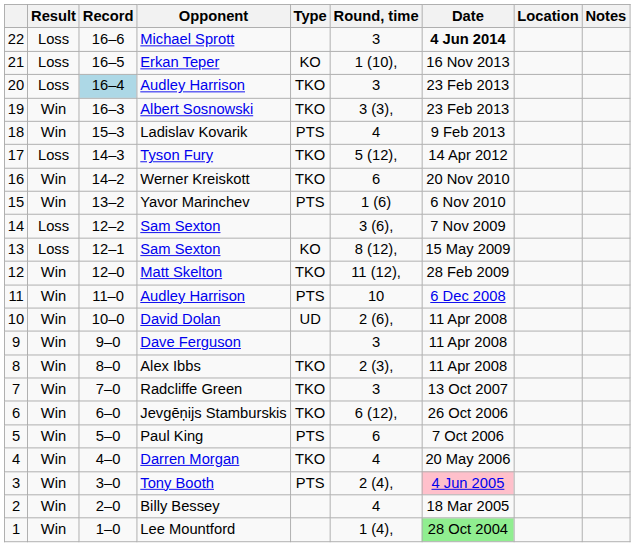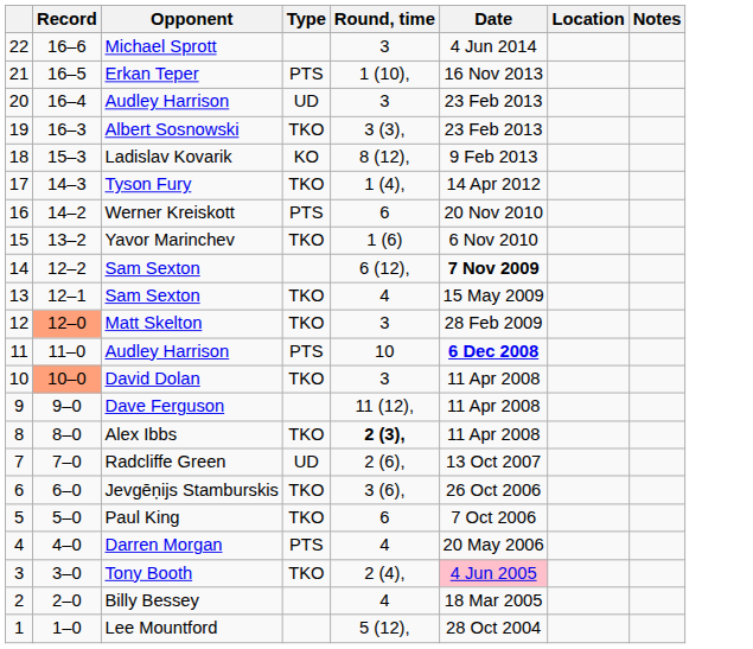 <table class="wikitable" style="text-align:center">
 <tr>
 <th></th>
-<th>Result</th>
 <th>Record</th>
 <th>Opponent</th>
 <th>Type</th>
 <th>Round, time</th>
 <th>Date</th>
 <th>Location</th>
 <th>Notes</th>
 </tr>
 <tr>
 <td>22</td>
-<td>Loss</td>
 <td>16–6</td>
 <td style="text-align:left;"><a href='#'>Michael Sprott</a></td>
 <td></td>
 <td>3</td>
-<td><strong>4 Jun 2014</strong></td>
+<td>4 Jun 2014</td>
 <td style="text-align:left;"></td>
 <td style="text-align:left;"></td>
 </tr>
 <tr>
 <td>21</td>
-<td>Loss</td>
 <td>16–5</td>
 <td style="text-align:left;"><a href='#'>Erkan Teper</a></td>
-<td>KO</td>
+<td>PTS</td>
 <td>1 (10), </td>
 <td>16 Nov 2013</td>
 <td style="text-align:left;"></td>
 <td></td>
 </tr>
 <tr>
 <td>20</td>
-<td>Loss</td>
-<td style="background: lightblue;">16–4</td>
+<td>16–4</td>
 <td style="text-align:left;"><a href='#'>Audley Harrison</a></td>
-<td>TKO</td>
+<td>UD</td>
 <td>3</td>
 <td>23 Feb 2013</td>
 <td style="text-align:left;"></td>
 <td style="text-align:left;"></td>
 </tr>
 <tr>
 <td>19</td>
-<td>Win</td>
 <td>16–3</td>
 <td style="text-align:left;"><a href='#'>Albert Sosnowski</a></td>
 <td>TKO</td>
 <td>3 (3), </td>
 <td>23 Feb 2013</td>
 <td style="text-align:left;"></td>
 <td style="text-align:left;"></td>
 </tr>
 <tr>
 <td>18</td>
-<td>Win</td>
 <td>15–3</td>
 <td style="text-align:left;">Ladislav Kovarik</td>
-<td>PTS</td>
-<td>4</td>
+<td>KO</td>
+<td>8 (12), </td>
 <td>9 Feb 2013</td>
 <td style="text-align:left;"></td>
 <td></td>
 </tr>
 <tr>
 <td>17</td>
-<td>Loss</td>
 <td>14–3</td>
 <td style="text-align:left;"><a href='#'>Tyson Fury</a></td>
 <td>TKO</td>
-<td>5 (12), </td>
+<td>1 (4), </td>
 <td>14 Apr 2012</td>
 <td style="text-align:left;"></td>
 <td style="text-align:left;"></td>
 </tr>
 <tr>
 <td>16</td>
-<td>Win</td>
 <td>14–2</td>
 <td style="text-align:left;">Werner Kreiskott</td>
-<td>TKO</td>
+<td>PTS</td>
 <td>6</td>
 <td>20 Nov 2010</td>
 <td style="text-align:left;"></td>
 <td></td>
 </tr>
 <tr>
 <td>15</td>
-<td>Win</td>
 <td>13–2</td>
 <td style="text-align:left;">Yavor Marinchev</td>
-<td>PTS</td>
+<td>TKO</td>
 <td>1 (6)</td>
 <td>6 Nov 2010</td>
 <td style="text-align:left;"></td>
 <td></td>
 </tr>
 <tr>
 <td>14</td>
-<td>Loss</td>
 <td>12–2</td>
 <td style="text-align:left;"><a href='#'>Sam Sexton</a></td>
 <td></td>
-<td>3 (6), </td>
-<td>7 Nov 2009</td>
+<td>6 (12), </td>
+<td><strong>7 Nov 2009</strong></td>
 <td style="text-align:left;"></td>
 <td style="text-align:left;"></td>
 </tr>
 <tr>
 <td>13</td>
-<td>Loss</td>
 <td>12–1</td>
 <td style="text-align:left;"><a href='#'>Sam Sexton</a></td>
-<td>KO</td>
-<td>8 (12), </td>
+<td>TKO</td>
+<td>4</td>
 <td>15 May 2009</td>
 <td style="text-align:left;"></td>
 <td style="text-align:left;"></td>
 </tr>
 <tr>
 <td>12</td>
-<td>Win</td>
-<td>12–0</td>
+<td style="background: lightsalmon;">12–0</td>
 <td style="text-align:left;"><a href='#'>Matt Skelton</a></td>
 <td>TKO</td>
-<td>11 (12), </td>
+<td>3</td>
 <td>28 Feb 2009</td>
 <td style="text-align:left;"></td>
 <td style="text-align:left;"></td>
 </tr>
 <tr>
 <td>11</td>
-<td>Win</td>
 <td>11–0</td>
 <td style="text-align:left;"><a href='#'>Audley Harrison</a></td>
 <td>PTS</td>
 <td>10</td>
-<td><a href='#'>6 Dec 2008</a></td>
+<td><strong><a href='#'>6 Dec 2008</a></strong></td>
 <td style="text-align:left;"></td>
 <td></td>
 </tr>
 <tr>
 <td>10</td>
-<td>Win</td>
-<td>10–0</td>
+<td style="background: lightsalmon;">10–0</td>
 <td style="text-align:left;"><a href='#'>David Dolan</a></td>
-<td>UD</td>
-<td>2 (6), </td>
+<td>TKO</td>
+<td>3</td>
 <td>11 Apr 2008</td>
 <td style="text-align:left;"></td>
 <td style="text-align:left;"></td>
 </tr>
 <tr>
 <td>9</td>
-<td>Win</td>
 <td>9–0</td>
 <td style="text-align:left;"><a href='#'>Dave Ferguson</a></td>
 <td></td>
-<td>3</td>
+<td>11 (12), </td>
 <td>11 Apr 2008</td>
 <td style="text-align:left;"></td>
 <td style="text-align:left;"></td>
 </tr>
 <tr>
 <td>8</td>
-<td>Win</td>
 <td>8–0</td>
 <td style="text-align:left;">Alex Ibbs</td>
 <td>TKO</td>
-<td>2 (3), </td>
+<td><strong>2 (3), </strong></td>
 <td>11 Apr 2008</td>
 <td style="text-align:left;"></td>
 <td style="text-align:left;"></td>
 </tr>
 <tr>
 <td>7</td>
-<td>Win</td>
 <td>7–0</td>
 <td style="text-align:left;">Radcliffe Green</td>
-<td>TKO</td>
-<td>3</td>
+<td>UD</td>
+<td>2 (6), </td>
 <td>13 Oct 2007</td>
 <td style="text-align:left;"></td>
 <td></td>
 </tr>
 <tr>
 <td>6</td>
-<td>Win</td>
 <td>6–0</td>
 <td style="text-align:left;">Jevgēņijs Stamburskis</td>
 <td>TKO</td>
-<td>6 (12), </td>
+<td>3 (6), </td>
 <td>26 Oct 2006</td>
 <td style="text-align:left;"></td>
 <td></td>
 </tr>
 <tr>
 <td>5</td>
-<td>Win</td>
 <td>5–0</td>
 <td style="text-align:left;">Paul King</td>
-<td>PTS</td>
+<td>TKO</td>
 <td>6</td>
 <td>7 Oct 2006</td>
 <td style="text-align:left;"></td>
 <td></td>
 </tr>
 <tr>
 <td>4</td>
-<td>Win</td>
 <td>4–0</td>
 <td style="text-align:left;"><a href='#'>Darren Morgan</a></td>
-<td>TKO</td>
+<td>PTS</td>
 <td>4</td>
 <td>20 May 2006</td>
 <td style="text-align:left;"></td>
 <td></td>
 </tr>
 <tr>
 <td>3</td>
-<td>Win</td>
 <td>3–0</td>
 <td style="text-align:left;"><a href='#'>Tony Booth</a></td>
-<td>PTS</td>
+<td>TKO</td>
 <td>2 (4), </td>
 <td style="background: pink;"><a href='#'>4 Jun 2005</a></td>
 <td style="text-align:left;"></td>
 <td></td>
 </tr>
 <tr>
 <td>2</td>
-<td>Win</td>
 <td>2–0</td>
 <td style="text-align:left;">Billy Bessey</td>
 <td></td>
 <td>4</td>
 <td>18 Mar 2005</td>
 <td style="text-align:left;"></td>
 <td></td>
 </tr>
 <tr>
 <td>1</td>
-<td>Win</td>
 <td>1–0</td>
 <td style="text-align:left;">Lee Mountford</td>
 <td></td>
-<td>1 (4), </td>
-<td style="background: lightgreen;">28 Oct 2004</td>
+<td>5 (12), </td>
+<td>28 Oct 2004</td>
 <td style="text-align:left;"></td>
 <td></td>
 </tr>
 </table>
